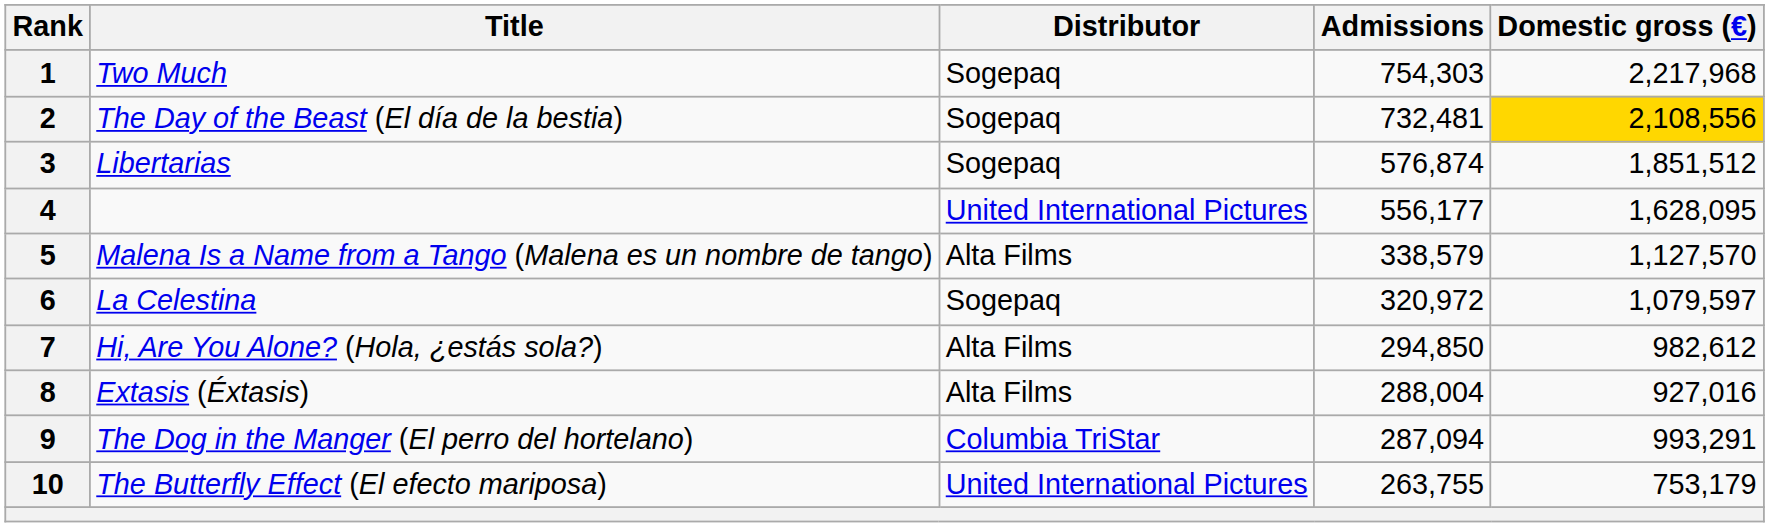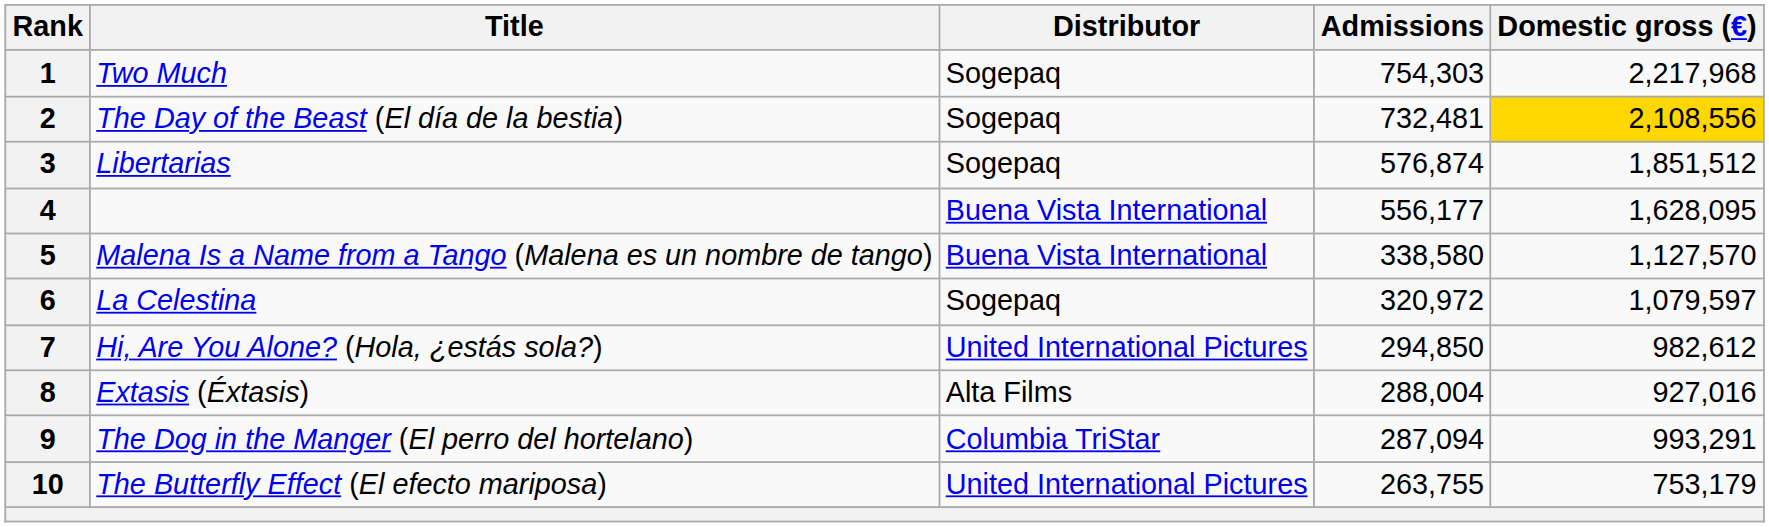 <table class="wikitable" style="margin:1em auto;">
 <tr>
 <th>Rank</th>
 <th>Title</th>
 <th>Distributor</th>
 <th>Admissions</th>
 <th>Domestic gross (<a href='#'>€</a>)</th>
 </tr>
 <tr>
 <th align = "center">1</th>
 <td><em><a href='#'>Two Much</a></em></td>
 <td>Sogepaq</td>
 <td align = "right">754,303</td>
 <td align = "right">2,217,968</td>
 </tr>
 <tr>
 <th align = "center">2</th>
 <td><em><a href='#'>The Day of the Beast</a></em> (<em>El día de la bestia</em>) </td>
 <td>Sogepaq</td>
 <td align = "right">732,481</td>
 <td align = "right" style="background: gold;">2,108,556</td>
 </tr>
 <tr>
 <th align = "center">3</th>
 <td><em><a href='#'>Libertarias</a></em></td>
 <td>Sogepaq</td>
 <td align = "right">576,874</td>
 <td align = "right">1,851,512</td>
 </tr>
 <tr>
 <th align = "center">4</th>
 <td><em></em></td>
-<td><a href='#'>United International Pictures</a></td>
+<td><a href='#'>Buena Vista International</a></td>
 <td align = "right">556,177</td>
 <td align = "right">1,628,095</td>
 </tr>
 <tr>
 <th align = "center">5</th>
 <td><em><a href='#'>Malena Is a Name from a Tango</a></em> (<em>Malena es un nombre de tango</em>)</td>
-<td>Alta Films</td>
-<td align = "right">338,579</td>
+<td><a href='#'>Buena Vista International</a></td>
+<td align = "right">338,580</td>
 <td align = "right">1,127,570</td>
 </tr>
 <tr>
 <th align = "center">6</th>
 <td><em><a href='#'>La Celestina</a></em></td>
 <td>Sogepaq</td>
 <td align = "right">320,972</td>
 <td align = "right">1,079,597</td>
 </tr>
 <tr>
 <th align = "center">7</th>
 <td><em><a href='#'>Hi, Are You Alone?</a></em> (<em>Hola, ¿estás sola?</em>)</td>
-<td>Alta Films</td>
+<td><a href='#'>United International Pictures</a></td>
 <td align = "right">294,850</td>
 <td align = "right">982,612</td>
 </tr>
 <tr>
 <th align = "center">8</th>
 <td><em><a href='#'>Extasis</a></em> (<em>Éxtasis</em>)</td>
 <td>Alta Films</td>
 <td align = "right">288,004</td>
 <td align = "right">927,016</td>
 </tr>
 <tr>
 <th align = "center">9</th>
 <td><em><a href='#'>The Dog in the Manger</a></em> (<em>El perro del hortelano</em>)</td>
 <td><a href='#'>Columbia TriStar</a></td>
 <td align = "right">287,094</td>
 <td align = "right">993,291</td>
 </tr>
 <tr>
 <th align = "center">10</th>
 <td><em><a href='#'>The Butterfly Effect</a></em> (<em>El efecto mariposa</em>) </td>
 <td><a href='#'>United International Pictures</a></td>
 <td align = "right">263,755</td>
 <td align = "right">753,179</td>
 </tr>
 <tr>
 <th align = "center" colspan = "5"></th>
 </tr>
 </table>
